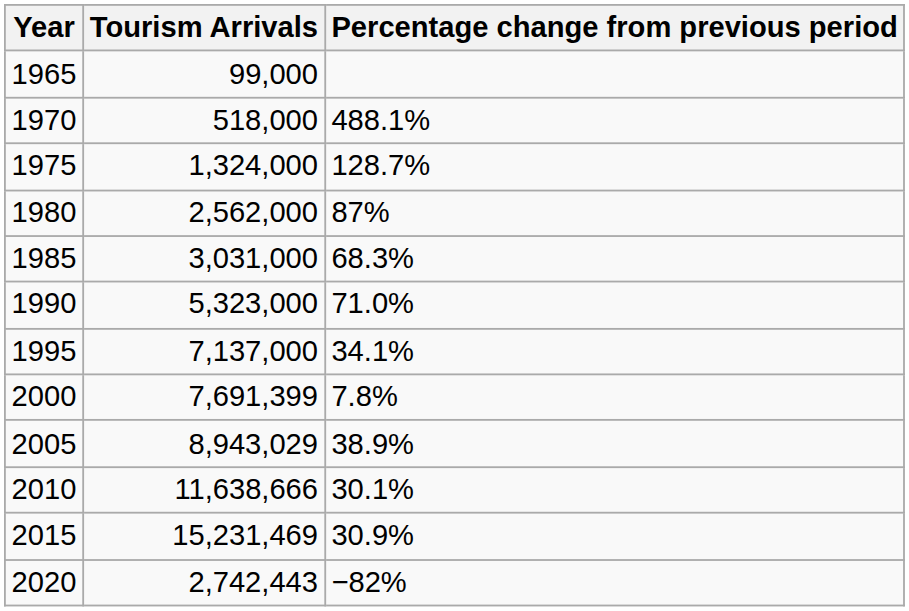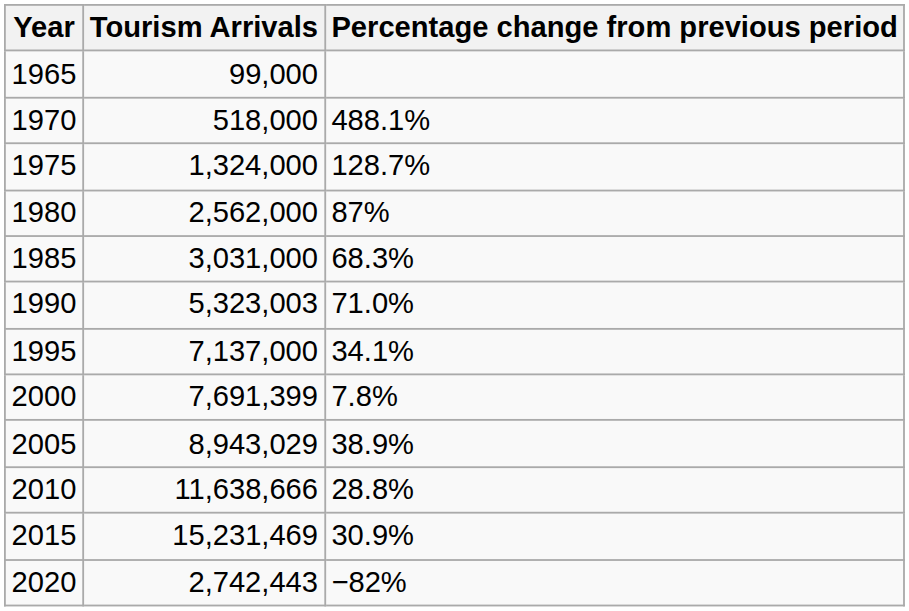 <table class="wikitable">
 <tr>
 <th>Year</th>
 <th>Tourism Arrivals</th>
 <th> Percentage change from previous period</th>
 </tr>
 <tr>
 <td>1965</td>
 <td align="right">99,000</td>
 <td> </td>
 </tr>
 <tr>
 <td>1970</td>
 <td align="right">518,000</td>
 <td>488.1%</td>
 </tr>
 <tr>
 <td>1975</td>
 <td align="right">1,324,000</td>
 <td>128.7%</td>
 </tr>
 <tr>
 <td>1980</td>
 <td align="right">2,562,000</td>
 <td>87%</td>
 </tr>
 <tr>
 <td>1985</td>
 <td align="right">3,031,000</td>
 <td>68.3%</td>
 </tr>
 <tr>
 <td>1990</td>
-<td align="right">5,323,000</td>
+<td align="right">5,323,003</td>
 <td>71.0%</td>
 </tr>
 <tr>
 <td>1995</td>
 <td align="right">7,137,000</td>
 <td>34.1%</td>
 </tr>
 <tr>
 <td>2000</td>
 <td align="right">7,691,399</td>
 <td>7.8%</td>
 </tr>
 <tr>
 <td>2005</td>
 <td align="right">8,943,029</td>
 <td>38.9%</td>
 </tr>
 <tr>
 <td>2010</td>
 <td align="right">11,638,666</td>
-<td>30.1%</td>
+<td>28.8%</td>
 </tr>
 <tr>
 <td>2015</td>
 <td align="right">15,231,469</td>
 <td>30.9%</td>
 </tr>
 <tr>
 <td>2020</td>
 <td align="right">2,742,443</td>
 <td>−82%</td>
 </tr>
 </table>
